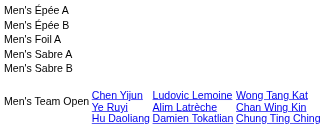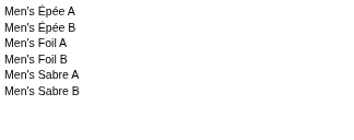 <table>
 <tr>
 <td>Men's Épée A<br></td>
 <td></td>
 <td></td>
 <td></td>
 </tr>
 <tr>
 <td>Men's Épée B<br></td>
 <td></td>
 <td></td>
 <td></td>
 </tr>
 <tr>
 <td>Men's Foil A<br></td>
 <td></td>
 <td></td>
 <td></td>
 </tr>
 <tr>
+<td>Men's Foil B<br></td>
+<td></td>
+<td></td>
+<td></td>
+</tr>
+<tr>
 <td>Men's Sabre A<br></td>
 <td></td>
 <td></td>
 <td></td>
 </tr>
 <tr>
 <td>Men's Sabre B<br></td>
 <td></td>
 <td></td>
 <td></td>
 </tr>
-<tr>
-<td>Men's Team Open<br></td>
-<td><br><a href='#'>Chen Yijun</a><br><a href='#'>Ye Ruyi</a><br><a href='#'>Hu Daoliang</a></td>
-<td><br><a href='#'>Ludovic Lemoine</a><br><a href='#'>Alim Latrèche</a><br><a href='#'>Damien Tokatlian</a></td>
-<td><br><a href='#'>Wong Tang Kat</a><br><a href='#'>Chan Wing Kin</a><br><a href='#'>Chung Ting Ching</a></td>
-</tr>
 </table>
